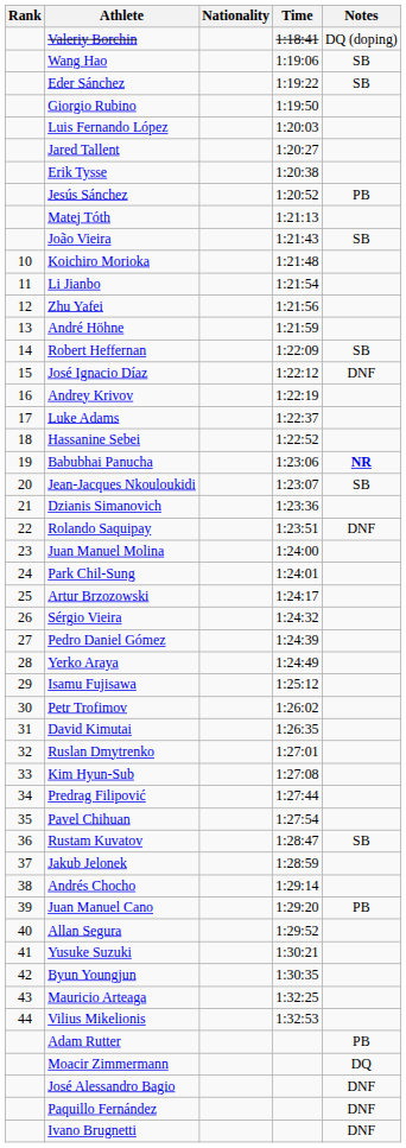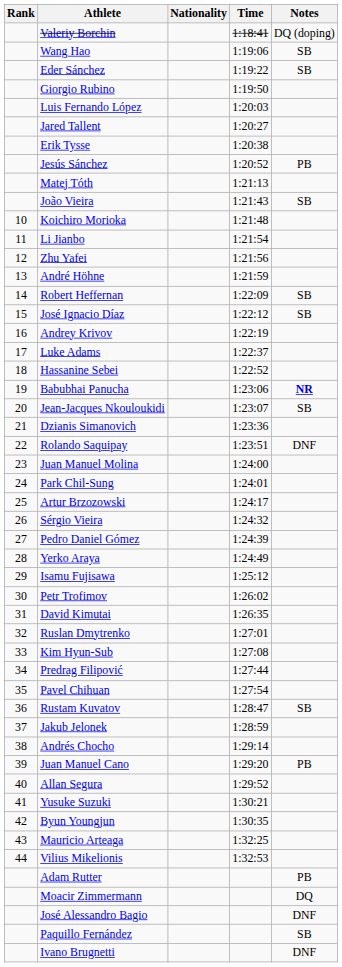 <table class="wikitable sortable" style="text-align:center">
 <tr>
 <th>Rank</th>
 <th>Athlete</th>
 <th>Nationality</th>
 <th>Time</th>
 <th>Notes</th>
 </tr>
 <tr>
 <td><del></del></td>
 <td align=left><del><a href='#'>Valeriy Borchin</a></del></td>
 <td align=left><del></del></td>
 <td><del>1:18:41</del></td>
 <td>DQ (doping)</td>
 </tr>
 <tr>
 <td></td>
 <td align=left><a href='#'>Wang Hao</a></td>
 <td align=left></td>
 <td>1:19:06</td>
 <td>SB</td>
 </tr>
 <tr>
 <td></td>
 <td align=left><a href='#'>Eder Sánchez</a></td>
 <td align=left></td>
 <td>1:19:22</td>
 <td>SB</td>
 </tr>
 <tr>
 <td></td>
 <td align=left><a href='#'>Giorgio Rubino</a></td>
 <td align=left></td>
 <td>1:19:50</td>
 <td></td>
 </tr>
 <tr>
 <td></td>
 <td align=left><a href='#'>Luis Fernando López</a></td>
 <td align=left></td>
 <td>1:20:03</td>
 <td><strong></strong></td>
 </tr>
 <tr>
 <td></td>
 <td align=left><a href='#'>Jared Tallent</a></td>
 <td align=left></td>
 <td>1:20:27</td>
 <td></td>
 </tr>
 <tr>
 <td></td>
 <td align=left><a href='#'>Erik Tysse</a></td>
 <td align=left></td>
 <td>1:20:38</td>
 <td></td>
 </tr>
 <tr>
 <td></td>
 <td align=left><a href='#'>Jesús Sánchez</a></td>
 <td align=left></td>
 <td>1:20:52</td>
 <td>PB</td>
 </tr>
 <tr>
 <td></td>
 <td align=left><a href='#'>Matej Tóth</a></td>
 <td align=left></td>
 <td>1:21:13</td>
 <td></td>
 </tr>
 <tr>
 <td></td>
 <td align=left><a href='#'>João Vieira</a></td>
 <td align=left></td>
 <td>1:21:43</td>
 <td>SB</td>
 </tr>
 <tr>
 <td>10</td>
 <td align=left><a href='#'>Koichiro Morioka</a></td>
 <td align=left></td>
 <td>1:21:48</td>
 <td></td>
 </tr>
 <tr>
 <td>11</td>
 <td align=left><a href='#'>Li Jianbo</a></td>
 <td align=left></td>
 <td>1:21:54</td>
 <td></td>
 </tr>
 <tr>
 <td>12</td>
 <td align=left><a href='#'>Zhu Yafei</a></td>
 <td align=left></td>
 <td>1:21:56</td>
 <td></td>
 </tr>
 <tr>
 <td>13</td>
 <td align=left><a href='#'>André Höhne</a></td>
 <td align=left></td>
 <td>1:21:59</td>
 <td></td>
 </tr>
 <tr>
 <td>14</td>
 <td align=left><a href='#'>Robert Heffernan</a></td>
 <td align=left></td>
 <td>1:22:09</td>
 <td>SB</td>
 </tr>
 <tr>
 <td>15</td>
 <td align=left><a href='#'>José Ignacio Díaz</a></td>
 <td align=left></td>
 <td>1:22:12</td>
-<td>DNF</td>
+<td>SB</td>
 </tr>
 <tr>
 <td>16</td>
 <td align=left><a href='#'>Andrey Krivov</a></td>
 <td align=left></td>
 <td>1:22:19</td>
 <td></td>
 </tr>
 <tr>
 <td>17</td>
 <td align=left><a href='#'>Luke Adams</a></td>
 <td align=left></td>
 <td>1:22:37</td>
 <td></td>
 </tr>
 <tr>
 <td>18</td>
 <td align=left><a href='#'>Hassanine Sebei</a></td>
 <td align=left></td>
 <td>1:22:52</td>
 <td></td>
 </tr>
 <tr>
 <td>19</td>
 <td align=left><a href='#'>Babubhai Panucha</a></td>
 <td align=left></td>
 <td>1:23:06</td>
 <td><strong><a href='#'>NR</a></strong></td>
 </tr>
 <tr>
 <td>20</td>
 <td align=left><a href='#'>Jean-Jacques Nkouloukidi</a></td>
 <td align=left></td>
 <td>1:23:07</td>
 <td>SB</td>
 </tr>
 <tr>
 <td>21</td>
 <td align=left><a href='#'>Dzianis Simanovich</a></td>
 <td align=left></td>
 <td>1:23:36</td>
 <td></td>
 </tr>
 <tr>
 <td>22</td>
 <td align=left><a href='#'>Rolando Saquipay</a></td>
 <td align=left></td>
 <td>1:23:51</td>
 <td>DNF</td>
 </tr>
 <tr>
 <td>23</td>
 <td align=left><a href='#'>Juan Manuel Molina</a></td>
 <td align=left></td>
 <td>1:24:00</td>
 <td></td>
 </tr>
 <tr>
 <td>24</td>
 <td align=left><a href='#'>Park Chil-Sung</a></td>
 <td align=left></td>
 <td>1:24:01</td>
 <td></td>
 </tr>
 <tr>
 <td>25</td>
 <td align=left><a href='#'>Artur Brzozowski</a></td>
 <td align=left></td>
 <td>1:24:17</td>
 <td></td>
 </tr>
 <tr>
 <td>26</td>
 <td align=left><a href='#'>Sérgio Vieira</a></td>
 <td align=left></td>
 <td>1:24:32</td>
 <td></td>
 </tr>
 <tr>
 <td>27</td>
 <td align=left><a href='#'>Pedro Daniel Gómez</a></td>
 <td align=left></td>
 <td>1:24:39</td>
 <td></td>
 </tr>
 <tr>
 <td>28</td>
 <td align=left><a href='#'>Yerko Araya</a></td>
 <td align=left></td>
 <td>1:24:49</td>
 <td></td>
 </tr>
 <tr>
 <td>29</td>
 <td align=left><a href='#'>Isamu Fujisawa</a></td>
 <td align=left></td>
 <td>1:25:12</td>
 <td></td>
 </tr>
 <tr>
 <td>30</td>
 <td align=left><a href='#'>Petr Trofimov</a></td>
 <td align=left></td>
 <td>1:26:02</td>
 <td></td>
 </tr>
 <tr>
 <td>31</td>
 <td align=left><a href='#'>David Kimutai</a></td>
 <td align=left></td>
 <td>1:26:35</td>
 <td></td>
 </tr>
 <tr>
 <td>32</td>
 <td align=left><a href='#'>Ruslan Dmytrenko</a></td>
 <td align=left></td>
 <td>1:27:01</td>
 <td></td>
 </tr>
 <tr>
 <td>33</td>
 <td align=left><a href='#'>Kim Hyun-Sub</a></td>
 <td align=left></td>
 <td>1:27:08</td>
 <td></td>
 </tr>
 <tr>
 <td>34</td>
 <td align=left><a href='#'>Predrag Filipović</a></td>
 <td align=left></td>
 <td>1:27:44</td>
 <td></td>
 </tr>
 <tr>
 <td>35</td>
 <td align=left><a href='#'>Pavel Chihuan</a></td>
 <td align=left></td>
 <td>1:27:54</td>
 <td></td>
 </tr>
 <tr>
 <td>36</td>
 <td align=left><a href='#'>Rustam Kuvatov</a></td>
 <td align=left></td>
 <td>1:28:47</td>
 <td>SB</td>
 </tr>
 <tr>
 <td>37</td>
 <td align=left><a href='#'>Jakub Jelonek</a></td>
 <td align=left></td>
 <td>1:28:59</td>
 <td></td>
 </tr>
 <tr>
 <td>38</td>
 <td align=left><a href='#'>Andrés Chocho</a></td>
 <td align=left></td>
 <td>1:29:14</td>
 <td></td>
 </tr>
 <tr>
 <td>39</td>
 <td align=left><a href='#'>Juan Manuel Cano</a></td>
 <td align=left></td>
 <td>1:29:20</td>
 <td>PB</td>
 </tr>
 <tr>
 <td>40</td>
 <td align=left><a href='#'>Allan Segura</a></td>
 <td align=left></td>
 <td>1:29:52</td>
 <td></td>
 </tr>
 <tr>
 <td>41</td>
 <td align=left><a href='#'>Yusuke Suzuki</a></td>
 <td align=left></td>
 <td>1:30:21</td>
 <td></td>
 </tr>
 <tr>
 <td>42</td>
 <td align=left><a href='#'>Byun Youngjun</a></td>
 <td align=left></td>
 <td>1:30:35</td>
 <td></td>
 </tr>
 <tr>
 <td>43</td>
 <td align=left><a href='#'>Mauricio Arteaga</a></td>
 <td align=left></td>
 <td>1:32:25</td>
 <td></td>
 </tr>
 <tr>
 <td>44</td>
 <td align=left><a href='#'>Vilius Mikelionis</a></td>
 <td align=left></td>
 <td>1:32:53</td>
 <td></td>
 </tr>
 <tr>
 <td></td>
 <td align=left><a href='#'>Adam Rutter</a></td>
 <td align=left></td>
 <td></td>
 <td>PB</td>
 </tr>
 <tr>
 <td></td>
 <td align=left><a href='#'>Moacir Zimmermann</a></td>
 <td align=left></td>
 <td></td>
 <td>DQ</td>
 </tr>
 <tr>
 <td></td>
 <td align=left><a href='#'>José Alessandro Bagio</a></td>
 <td align=left></td>
 <td></td>
 <td>DNF</td>
 </tr>
 <tr>
 <td></td>
 <td align=left><a href='#'>Paquillo Fernández</a></td>
 <td align=left></td>
 <td></td>
-<td>DNF</td>
+<td>SB</td>
 </tr>
 <tr>
 <td></td>
 <td align=left><a href='#'>Ivano Brugnetti</a></td>
 <td align=left></td>
 <td></td>
 <td>DNF</td>
 </tr>
 </table>
